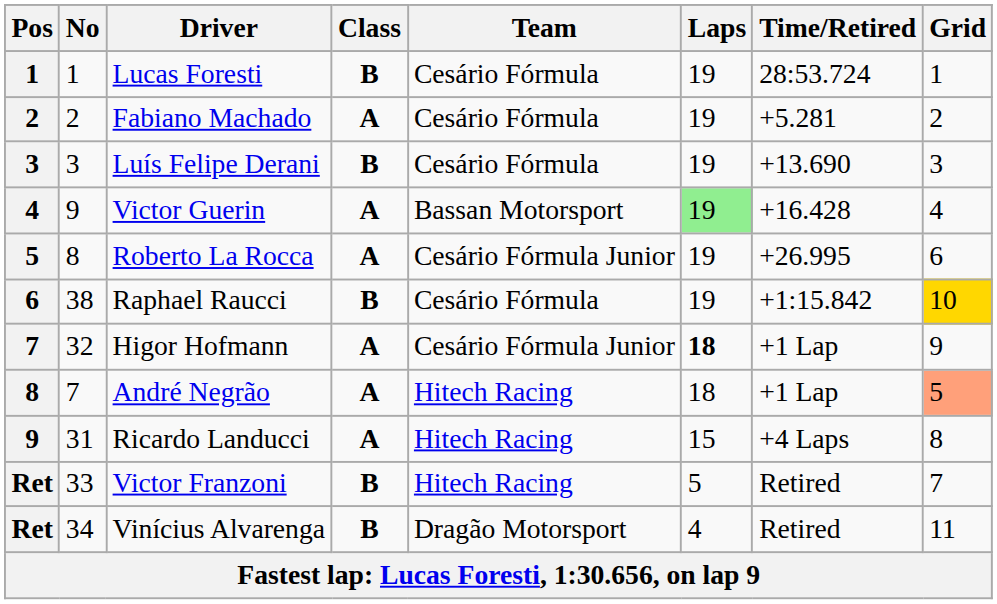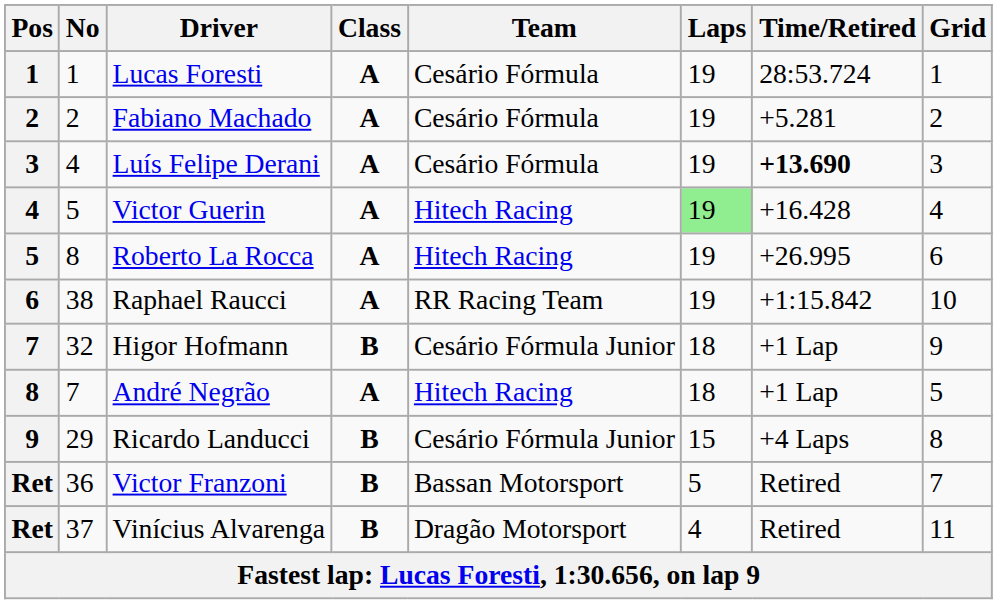 <table class="wikitable" style="font-size:90%">
 <tr>
 <th>Pos</th>
 <th>No</th>
 <th>Driver</th>
 <th>Class</th>
 <th>Team</th>
 <th>Laps</th>
 <th>Time/Retired</th>
 <th>Grid</th>
 </tr>
 <tr>
 <th>1</th>
 <td>1</td>
 <td> <a href='#'>Lucas Foresti</a></td>
-<td align=center><strong><span>B</span></strong></td>
+<td align="center"><strong><span>A</span></strong></td>
 <td>Cesário Fórmula</td>
 <td>19</td>
 <td>28:53.724</td>
 <td>1</td>
 </tr>
 <tr>
 <th>2</th>
 <td>2</td>
 <td> <a href='#'>Fabiano Machado</a></td>
 <td align="center"><strong><span>A</span></strong></td>
 <td>Cesário Fórmula</td>
 <td>19</td>
 <td>+5.281</td>
 <td>2</td>
 </tr>
 <tr>
 <th>3</th>
-<td>3</td>
+<td>4</td>
 <td> <a href='#'>Luís Felipe Derani</a></td>
-<td align=center><strong><span>B</span></strong></td>
+<td align="center"><strong><span>A</span></strong></td>
 <td>Cesário Fórmula</td>
 <td>19</td>
-<td>+13.690</td>
+<td><strong>+13.690</strong></td>
 <td>3</td>
 </tr>
 <tr>
 <th>4</th>
-<td>9</td>
+<td>5</td>
 <td> <a href='#'>Victor Guerin</a></td>
 <td align="center"><strong><span>A</span></strong></td>
-<td>Bassan Motorsport</td>
+<td><a href='#'>Hitech Racing</a></td>
 <td style="background: lightgreen;">19</td>
 <td>+16.428</td>
 <td>4</td>
 </tr>
 <tr>
 <th>5</th>
 <td>8</td>
 <td> <a href='#'>Roberto La Rocca</a></td>
 <td align="center"><strong><span>A</span></strong></td>
-<td>Cesário Fórmula Junior</td>
+<td><a href='#'>Hitech Racing</a></td>
 <td>19</td>
 <td>+26.995</td>
 <td>6</td>
 </tr>
 <tr>
 <th>6</th>
 <td>38</td>
 <td> Raphael Raucci</td>
-<td align=center><strong><span>B</span></strong></td>
-<td>Cesário Fórmula</td>
+<td align="center"><strong><span>A</span></strong></td>
+<td>RR Racing Team</td>
 <td>19</td>
 <td>+1:15.842</td>
-<td style="background: gold;">10</td>
+<td>10</td>
 </tr>
 <tr>
 <th>7</th>
 <td>32</td>
 <td> Higor Hofmann</td>
-<td align="center"><strong><span>A</span></strong></td>
+<td align=center><strong><span>B</span></strong></td>
 <td>Cesário Fórmula Junior</td>
-<td><strong>18</strong></td>
+<td>18</td>
 <td>+1 Lap</td>
 <td>9</td>
 </tr>
 <tr>
 <th>8</th>
 <td>7</td>
 <td>  <a href='#'>André Negrão</a></td>
 <td align="center"><strong><span>A</span></strong></td>
 <td><a href='#'>Hitech Racing</a></td>
 <td>18</td>
 <td>+1 Lap</td>
-<td style="background: lightsalmon;">5</td>
+<td>5</td>
 </tr>
 <tr>
 <th>9</th>
-<td>31</td>
+<td>29</td>
 <td> Ricardo Landucci</td>
-<td align="center"><strong><span>A</span></strong></td>
-<td><a href='#'>Hitech Racing</a></td>
+<td align=center><strong><span>B</span></strong></td>
+<td>Cesário Fórmula Junior</td>
 <td>15</td>
 <td>+4 Laps</td>
 <td>8</td>
 </tr>
 <tr>
 <th>Ret</th>
-<td>33</td>
+<td>36</td>
 <td> <a href='#'>Victor Franzoni</a></td>
 <td align=center><strong><span>B</span></strong></td>
-<td><a href='#'>Hitech Racing</a></td>
+<td>Bassan Motorsport</td>
 <td>5</td>
 <td>Retired</td>
 <td>7</td>
 </tr>
 <tr>
 <th>Ret</th>
-<td>34</td>
+<td>37</td>
 <td> Vinícius Alvarenga</td>
 <td align=center><strong><span>B</span></strong></td>
 <td>Dragão Motorsport</td>
 <td>4</td>
 <td>Retired</td>
 <td>11</td>
 </tr>
 <tr>
 <th colspan=8 align=center>Fastest lap: <a href='#'>Lucas Foresti</a>, 1:30.656,  on lap 9</th>
 </tr>
 </table>
